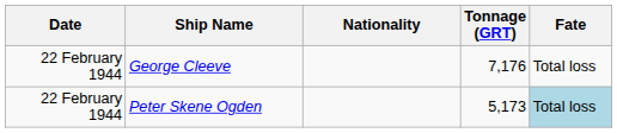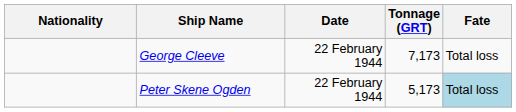 <table class="wikitable sortable">
 <tr>
+<th width="160px">Nationality</th>
+<th width="180px">Ship Name</th>
 <th width="120px">Date</th>
-<th width="180px">Ship Name</th>
-<th width="160px">Nationality</th>
 <th width="25px">Tonnage<br>(<a href='#'>GRT</a>)</th>
 <th width="80px">Fate</th>
 </tr>
 <tr>
+<td align="left"></td>
+<td align="left"><a href='#'><em>George Cleeve</em></a></td>
 <td align="right">22 February 1944</td>
-<td align="left"><a href='#'><em>George Cleeve</em></a></td>
-<td align="left"></td>
-<td align="right">7,176</td>
+<td align="right">7,173</td>
 <td align="left">Total loss</td>
 </tr>
 <tr>
+<td align="left"></td>
+<td align="left"><a href='#'><em>Peter Skene Ogden</em></a></td>
 <td align="right">22 February 1944</td>
-<td align="left"><a href='#'><em>Peter Skene Ogden</em></a></td>
-<td align="left"></td>
 <td align="right">5,173</td>
 <td align="left" style="background: lightblue;">Total loss</td>
 </tr>
 </table>
